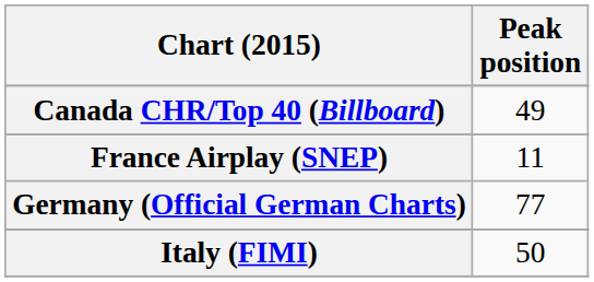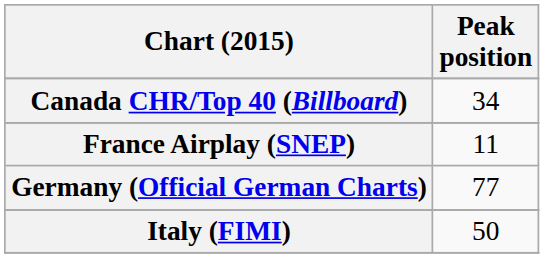 <table class="wikitable plainrowheaders sortable" style="text-align:center">
 <tr>
 <th scope="col">Chart (2015)</th>
 <th scope="col">Peak<br>position</th>
 </tr>
 <tr>
 </tr>
 <tr>
 </tr>
 <tr>
 </tr>
 <tr>
 </tr>
 <tr>
 </tr>
 <tr>
 <th scope="row">Canada <a href='#'>CHR/Top 40</a> (<a href='#'><em>Billboard</em></a>)</th>
-<td>49</td>
+<td>34</td>
 </tr>
 <tr>
 </tr>
 <tr>
 </tr>
 <tr>
 <th scope="row">France Airplay (<a href='#'>SNEP</a>)</th>
 <td style="text-align:center;">11</td>
 </tr>
 <tr>
 <th scope="row">Germany (<a href='#'>Official German Charts</a>)</th>
 <td>77</td>
 </tr>
 <tr>
 </tr>
 <tr>
 <th scope="row">Italy (<a href='#'>FIMI</a>)</th>
 <td align="center">50</td>
 </tr>
 <tr>
 </tr>
 <tr>
 </tr>
 <tr>
 </tr>
 <tr>
 </tr>
 <tr>
 </tr>
 <tr>
 </tr>
 <tr>
 </tr>
 <tr>
 </tr>
 <tr>
 </tr>
 <tr>
 </tr>
 <tr>
 </tr>
 <tr>
 </tr>
 <tr>
 </tr>
 </table>
